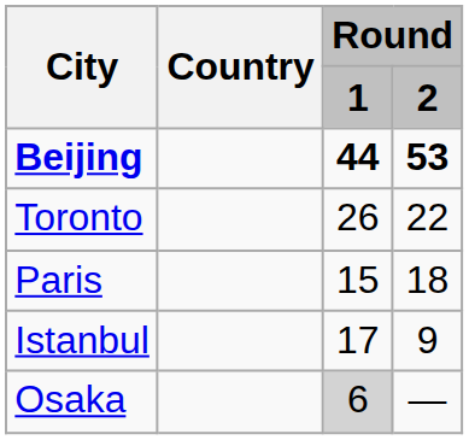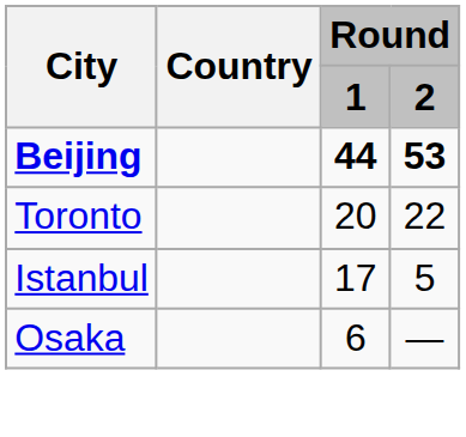 <table class="wikitable">
 <tr>
 <th rowspan=2>City</th>
 <th rowspan=2>Country</th>
 <th colspan=2 style="background:silver;">Round</th>
 </tr>
 <tr>
 <th style="background:silver;">1</th>
 <th style="background:silver;">2</th>
 </tr>
 <tr>
 <td><strong><a href='#'>Beijing</a></strong></td>
 <td><strong></strong></td>
 <td style="text-align:center;"><strong>44</strong></td>
 <td style="text-align:center;"><strong>53</strong></td>
 </tr>
 <tr>
 <td><a href='#'>Toronto</a></td>
 <td></td>
-<td style="text-align:center;">26</td>
+<td style="text-align:center;">20</td>
 <td style="text-align:center;">22</td>
-</tr>
-<tr>
-<td><a href='#'>Paris</a></td>
-<td></td>
-<td style="text-align:center;">15</td>
-<td style="text-align:center;">18</td>
 </tr>
 <tr>
 <td><a href='#'>Istanbul</a></td>
 <td></td>
 <td style="text-align:center;">17</td>
-<td style="text-align:center;">9</td>
+<td style="text-align:center;">5</td>
 </tr>
 <tr>
 <td><a href='#'>Osaka</a></td>
 <td></td>
-<td style="background: lightgrey; text-align:center;">6</td>
+<td style="text-align:center;">6</td>
 <td style="text-align:center;">—</td>
 </tr>
 </table>
